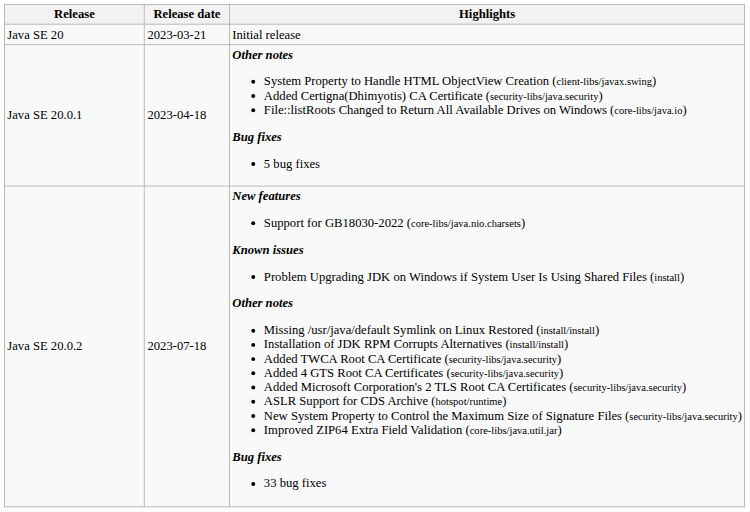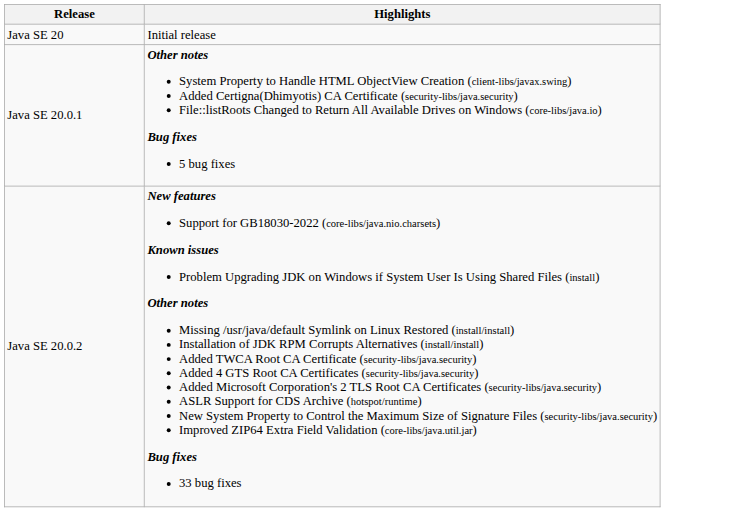 <table class="wikitable mw-collapsible mw-collapsed">
 <tr>
 <th width=170>Release</th>
-<th width=100>Release date</th>
 <th>Highlights</th>
 </tr>
 <tr>
 <td>Java SE 20</td>
-<td>2023-03-21</td>
 <td>Initial release</td>
 </tr>
 <tr>
 <td>Java SE 20.0.1</td>
-<td>2023-04-18</td>
 <td><strong><em>Other notes</em></strong><br><ul><li>System Property to Handle HTML ObjectView Creation (<small>client-libs/javax.swing</small>)</li><li>Added Certigna(Dhimyotis) CA Certificate (<small>security-libs/java.security</small>)</li><li>File::listRoots Changed to Return All Available Drives on Windows (<small>core-libs/java.io</small>)</li></ul><strong><em>Bug fixes</em></strong><ul><li>5 bug fixes</li></ul></td>
 </tr>
 <tr>
 <td>Java SE 20.0.2</td>
-<td>2023-07-18</td>
 <td><strong><em>New features</em></strong><br><ul><li>Support for GB18030-2022 (<small>core-libs/java.nio.charsets</small>)</li></ul><strong><em>Known issues</em></strong><ul><li>Problem Upgrading JDK on Windows if System User Is Using Shared Files (<small>install</small>)</li></ul><strong><em>Other notes</em></strong><ul><li>Missing /usr/java/default Symlink on Linux Restored (<small>install/install</small>)</li><li>Installation of JDK RPM Corrupts Alternatives (<small>install/install</small>)</li><li>Added TWCA Root CA Certificate (<small>security-libs/java.security</small>)</li><li>Added 4 GTS Root CA Certificates (<small>security-libs/java.security</small>)</li><li>Added Microsoft Corporation's 2 TLS Root CA Certificates (<small>security-libs/java.security</small>)</li><li>ASLR Support for CDS Archive (<small>hotspot/runtime</small>)</li><li>New System Property to Control the Maximum Size of Signature Files (<small>security-libs/java.security</small>)</li><li>Improved ZIP64 Extra Field Validation (<small>core-libs/java.util.jar</small>)</li></ul><strong><em>Bug fixes</em></strong><ul><li>33 bug fixes</li></ul></td>
 </tr>
 </table>
